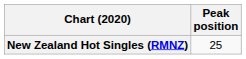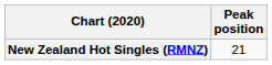 <table class="wikitable sortable plainrowheaders" style="text-align:center">
 <tr>
 <th scope="col">Chart (2020)</th>
 <th scope="col">Peak<br>position</th>
 </tr>
 <tr>
 <th scope="row">New Zealand Hot Singles (<a href='#'>RMNZ</a>)</th>
-<td>25</td>
+<td>21</td>
 </tr>
 </table>
